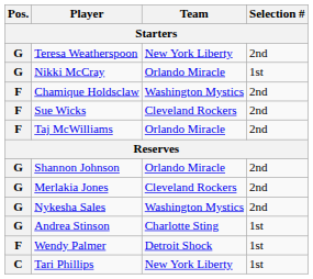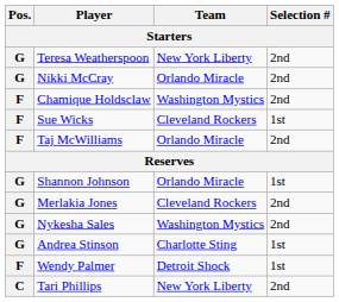 <table class="wikitable">
 <tr>
 <th>Pos.</th>
 <th>Player</th>
 <th>Team</th>
 <th>Selection #</th>
 </tr>
 <tr>
 <th colspan="5">Starters</th>
 </tr>
 <tr>
 <th>G</th>
 <td> <a href='#'>Teresa Weatherspoon</a></td>
 <td><a href='#'>New York Liberty</a></td>
 <td>2nd</td>
 </tr>
 <tr>
 <th>G</th>
 <td> <a href='#'>Nikki McCray</a></td>
 <td><a href='#'>Orlando Miracle</a></td>
-<td>1st</td>
+<td>2nd</td>
 </tr>
 <tr>
 <th>F</th>
 <td> <a href='#'>Chamique Holdsclaw</a></td>
 <td><a href='#'>Washington Mystics</a></td>
 <td>2nd</td>
 </tr>
 <tr>
 <th>F</th>
 <td> <a href='#'>Sue Wicks</a></td>
 <td><a href='#'>Cleveland Rockers</a></td>
-<td>2nd</td>
+<td>1st</td>
 </tr>
 <tr>
 <th>F</th>
 <td> <a href='#'>Taj McWilliams</a></td>
 <td><a href='#'>Orlando Miracle</a></td>
 <td>2nd</td>
 </tr>
 <tr>
 <th colspan="5">Reserves</th>
 </tr>
 <tr>
 <th>G</th>
 <td> <a href='#'>Shannon Johnson</a></td>
 <td><a href='#'>Orlando Miracle</a></td>
-<td>2nd</td>
+<td>1st</td>
 </tr>
 <tr>
 <th>G</th>
 <td> <a href='#'>Merlakia Jones</a></td>
 <td><a href='#'>Cleveland Rockers</a></td>
 <td>2nd</td>
 </tr>
 <tr>
 <th>G</th>
 <td> <a href='#'>Nykesha Sales</a></td>
 <td><a href='#'>Washington Mystics</a></td>
 <td>2nd</td>
 </tr>
 <tr>
 <th>G</th>
 <td> <a href='#'>Andrea Stinson</a></td>
 <td><a href='#'>Charlotte Sting</a></td>
 <td>1st</td>
 </tr>
 <tr>
 <th>F</th>
 <td> <a href='#'>Wendy Palmer</a></td>
 <td><a href='#'>Detroit Shock</a></td>
 <td>1st</td>
 </tr>
 <tr>
 <th>C</th>
 <td> <a href='#'>Tari Phillips</a></td>
 <td><a href='#'>New York Liberty</a></td>
-<td>1st</td>
+<td>2nd</td>
 </tr>
 </table>
